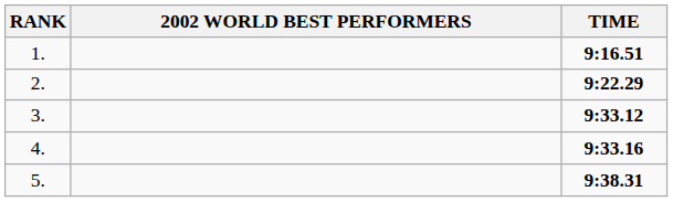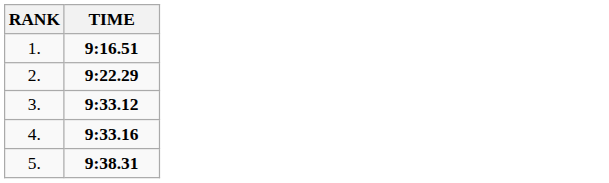 <table class="wikitable" style="border-collapse: collapse; font-size: 90%;">
 <tr>
 <th>RANK</th>
-<th align="center" style="width: 25em">2002 WORLD BEST PERFORMERS</th>
 <th align="center" style="width: 5em">TIME</th>
 </tr>
 <tr>
 <td align="center">1.</td>
-<td></td>
 <td align="center"><strong>9:16.51</strong></td>
 </tr>
 <tr>
 <td align="center">2.</td>
-<td></td>
 <td align="center"><strong>9:22.29</strong></td>
 </tr>
 <tr>
 <td align="center">3.</td>
-<td></td>
 <td align="center"><strong>9:33.12</strong></td>
 </tr>
 <tr>
 <td align="center">4.</td>
-<td></td>
 <td align="center"><strong>9:33.16</strong></td>
 </tr>
 <tr>
 <td align="center">5.</td>
-<td></td>
 <td align="center"><strong>9:38.31</strong></td>
 </tr>
 </table>
